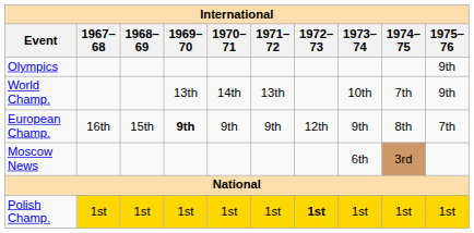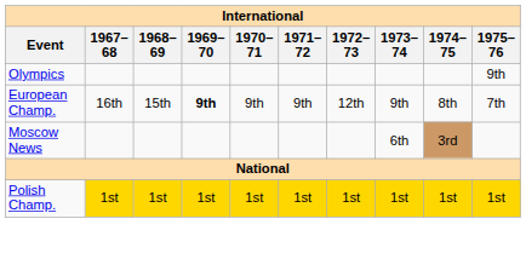 <table class="wikitable" style="text-align:center">
 <tr>
 <th style="background-color: #ffdead; " colspan=10 align=center><strong>International</strong></th>
 </tr>
 <tr>
 <th>Event</th>
 <th>1967–68</th>
 <th>1968–69</th>
 <th>1969–70</th>
 <th>1970–71</th>
 <th>1971–72</th>
 <th>1972–73</th>
 <th>1973–74</th>
 <th>1974–75</th>
 <th>1975–76</th>
 </tr>
 <tr>
 <td align=left><a href='#'>Olympics</a></td>
 <td></td>
 <td></td>
 <td></td>
 <td></td>
 <td></td>
 <td></td>
 <td></td>
 <td></td>
-<td>9th</td>
-</tr>
-<tr>
-<td align=left><a href='#'>World Champ.</a></td>
-<td></td>
-<td></td>
-<td>13th</td>
-<td>14th</td>
-<td>13th</td>
-<td></td>
-<td>10th</td>
-<td>7th</td>
 <td>9th</td>
 </tr>
 <tr>
 <td align=left><a href='#'>European Champ.</a></td>
 <td>16th</td>
 <td>15th</td>
 <td><strong>9th</strong></td>
 <td>9th</td>
 <td>9th</td>
 <td>12th</td>
 <td>9th</td>
 <td>8th</td>
 <td>7th</td>
 </tr>
 <tr>
 <td align=left><a href='#'>Moscow News</a></td>
 <td></td>
 <td></td>
 <td></td>
 <td></td>
 <td></td>
 <td></td>
 <td>6th</td>
 <td bgcolor=cc9966>3rd</td>
 <td></td>
 </tr>
 <tr>
 <th style="background-color: #ffdead; " colspan=10 align=center><strong>National</strong></th>
 </tr>
 <tr>
 <td align=left><a href='#'>Polish Champ.</a></td>
 <td bgcolor=gold>1st</td>
 <td bgcolor=gold>1st</td>
 <td bgcolor=gold>1st</td>
 <td bgcolor=gold>1st</td>
 <td bgcolor=gold>1st</td>
-<td bgcolor=gold><strong>1st</strong></td>
+<td bgcolor=gold>1st</td>
 <td bgcolor=gold>1st</td>
 <td bgcolor=gold>1st</td>
 <td bgcolor=gold>1st</td>
 </tr>
 </table>
